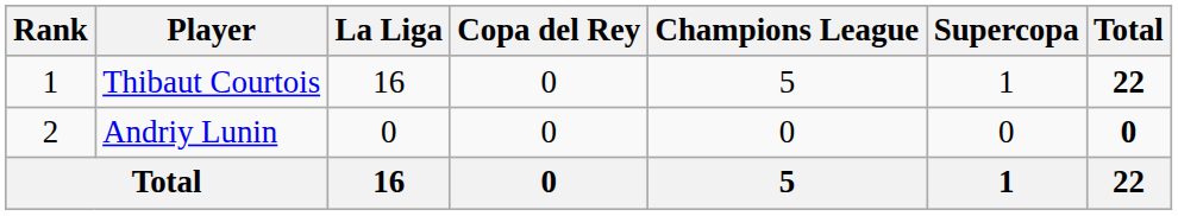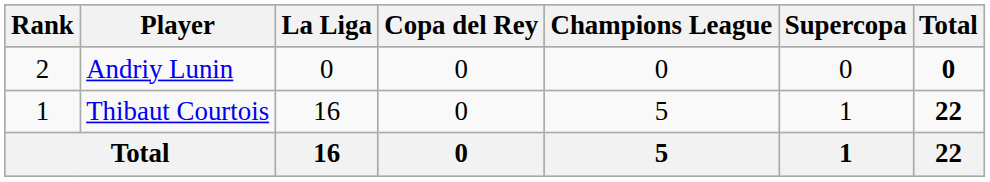 <table class="wikitable" style="text-align: center;">
 <tr>
 <th>Rank</th>
 <th>Player</th>
 <th>La Liga</th>
 <th>Copa del Rey</th>
 <th>Champions League</th>
 <th>Supercopa</th>
 <th>Total</th>
 </tr>
 <tr>
+<td>2</td>
+<td align=left> <a href='#'>Andriy Lunin</a></td>
+<td>0</td>
+<td>0</td>
+<td>0</td>
+<td>0</td>
+<td><strong>0</strong></td>
+</tr>
+<tr>
 <td>1</td>
 <td align=left> <a href='#'>Thibaut Courtois</a></td>
 <td>16</td>
 <td>0</td>
 <td>5</td>
 <td>1</td>
 <td><strong>22</strong></td>
-</tr>
-<tr>
-<td>2</td>
-<td align=left> <a href='#'>Andriy Lunin</a></td>
-<td>0</td>
-<td>0</td>
-<td>0</td>
-<td>0</td>
-<td><strong>0</strong></td>
 </tr>
 <tr>
 <th colspan=2>Total</th>
 <th>16</th>
 <th>0</th>
 <th>5</th>
 <th>1</th>
 <th>22</th>
 </tr>
 </table>
